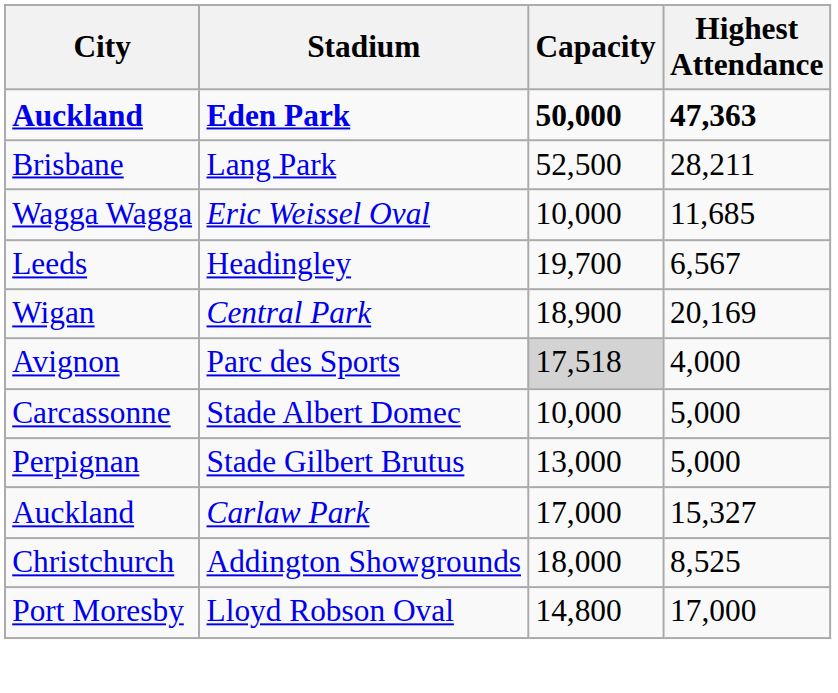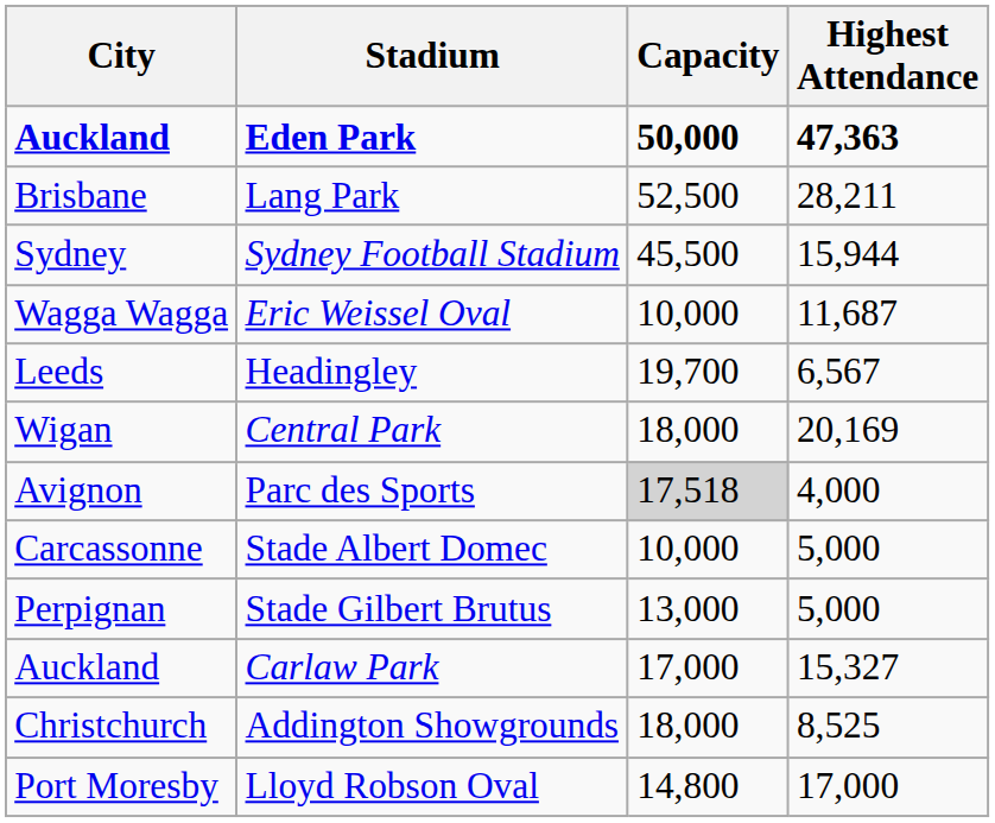 <table class = "wikitable">
 <tr>
 <th>City</th>
 <th>Stadium</th>
 <th>Capacity</th>
 <th>Highest<br>Attendance</th>
 </tr>
 <tr>
 <td><strong></strong> <strong><a href='#'>Auckland</a></strong></td>
 <td><strong><a href='#'>Eden Park</a></strong></td>
 <td><strong>50,000</strong></td>
 <td><strong>47,363</strong></td>
 </tr>
 <tr>
 <td> <a href='#'>Brisbane</a></td>
 <td><a href='#'>Lang Park</a></td>
 <td>52,500</td>
 <td>28,211</td>
 </tr>
 <tr>
+<td> <a href='#'>Sydney</a></td>
+<td><em><a href='#'>Sydney Football Stadium</a></em></td>
+<td>45,500</td>
+<td>15,944</td>
+</tr>
+<tr>
 <td> <a href='#'>Wagga Wagga</a></td>
 <td><em><a href='#'>Eric Weissel Oval</a></em></td>
 <td>10,000</td>
-<td>11,685</td>
+<td>11,687</td>
 </tr>
 <tr>
 <td> <a href='#'>Leeds</a></td>
 <td><a href='#'>Headingley</a></td>
 <td>19,700</td>
 <td>6,567</td>
 </tr>
 <tr>
 <td> <a href='#'>Wigan</a></td>
 <td><em><a href='#'>Central Park</a></em></td>
-<td>18,900</td>
+<td>18,000</td>
 <td>20,169</td>
 </tr>
 <tr>
 <td> <a href='#'>Avignon</a></td>
 <td><a href='#'>Parc des Sports</a></td>
 <td style="background: lightgrey;">17,518</td>
 <td>4,000</td>
 </tr>
 <tr>
 <td> <a href='#'>Carcassonne</a></td>
 <td><a href='#'>Stade Albert Domec</a></td>
 <td>10,000</td>
 <td>5,000</td>
 </tr>
 <tr>
 <td> <a href='#'>Perpignan</a></td>
 <td><a href='#'>Stade Gilbert Brutus</a></td>
 <td>13,000</td>
 <td>5,000</td>
 </tr>
 <tr>
 <td> <a href='#'>Auckland</a></td>
 <td><em><a href='#'>Carlaw Park</a></em></td>
 <td>17,000</td>
 <td>15,327</td>
 </tr>
 <tr>
 <td> <a href='#'>Christchurch</a></td>
 <td><a href='#'>Addington Showgrounds</a></td>
 <td>18,000</td>
 <td>8,525</td>
 </tr>
 <tr>
 <td> <a href='#'>Port Moresby</a></td>
 <td><a href='#'>Lloyd Robson Oval</a></td>
 <td>14,800</td>
 <td>17,000</td>
 </tr>
 </table>
